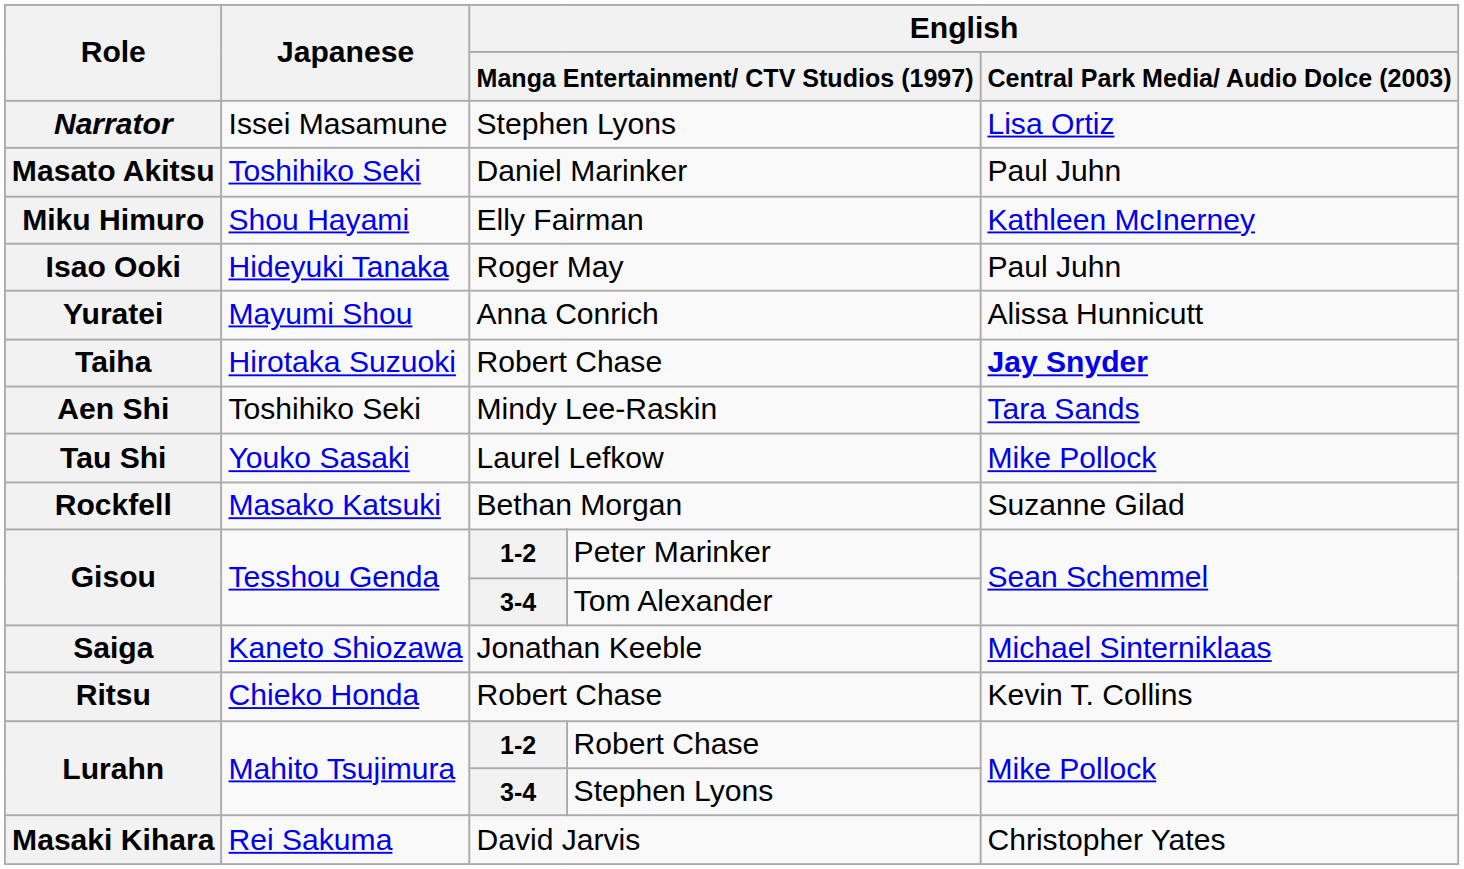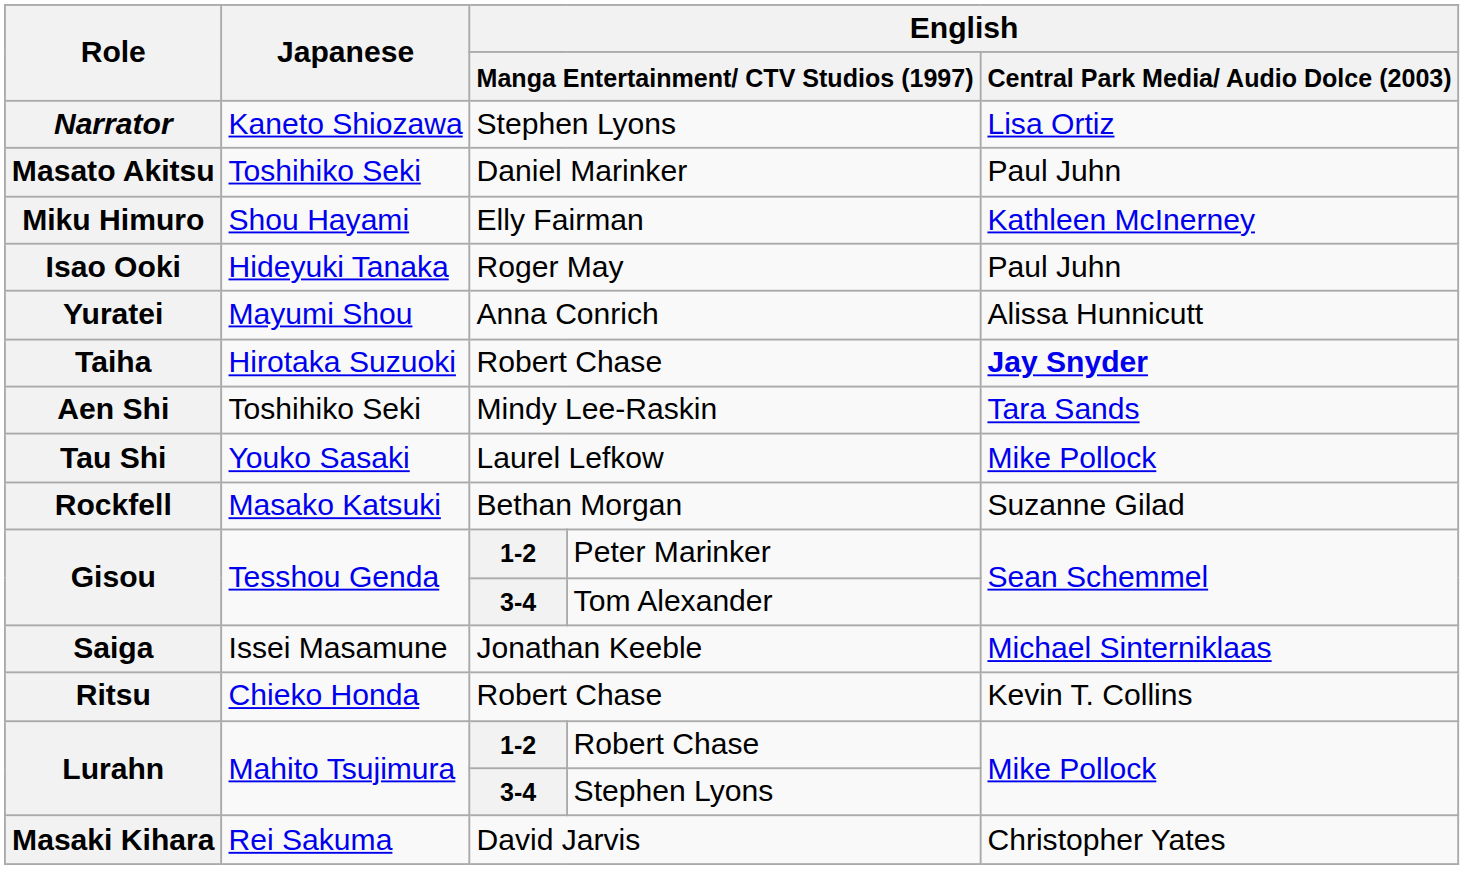 <table class="wikitable mw-collapsible">
 <tr>
 <th rowspan="2">Role</th>
 <th rowspan="2">Japanese</th>
 <th colspan="3">English</th>
 </tr>
 <tr>
 <th colspan="2"><small>Manga Entertainment/ CTV Studios (1997)</small></th>
 <th><small>Central Park Media/ Audio Dolce (2003)</small></th>
 </tr>
 <tr>
 <th><em>Narrator</em></th>
-<td>Issei Masamune</td>
+<td><a href='#'>Kaneto Shiozawa</a></td>
 <td colspan="2">Stephen Lyons</td>
 <td><a href='#'>Lisa Ortiz</a></td>
 </tr>
 <tr>
 <th>Masato Akitsu</th>
 <td><a href='#'>Toshihiko Seki</a></td>
 <td colspan="2">Daniel Marinker</td>
 <td>Paul Juhn</td>
 </tr>
 <tr>
 <th>Miku Himuro</th>
 <td><a href='#'>Shou Hayami</a></td>
 <td colspan="2">Elly Fairman</td>
 <td><a href='#'>Kathleen McInerney</a></td>
 </tr>
 <tr>
 <th>Isao Ooki</th>
 <td><a href='#'>Hideyuki Tanaka</a></td>
 <td colspan="2">Roger May</td>
 <td>Paul Juhn</td>
 </tr>
 <tr>
 <th>Yuratei</th>
 <td><a href='#'>Mayumi Shou</a></td>
 <td colspan="2">Anna Conrich</td>
 <td>Alissa Hunnicutt</td>
 </tr>
 <tr>
 <th>Taiha</th>
 <td><a href='#'>Hirotaka Suzuoki</a></td>
 <td colspan="2">Robert Chase</td>
 <td><strong><a href='#'>Jay Snyder</a></strong></td>
 </tr>
 <tr>
 <th>Aen Shi</th>
 <td>Toshihiko Seki</td>
 <td colspan="2">Mindy Lee-Raskin</td>
 <td><a href='#'>Tara Sands</a></td>
 </tr>
 <tr>
 <th>Tau Shi</th>
 <td><a href='#'>Youko Sasaki</a></td>
 <td colspan="2">Laurel Lefkow</td>
 <td><a href='#'>Mike Pollock</a></td>
 </tr>
 <tr>
 <th>Rockfell</th>
 <td><a href='#'>Masako Katsuki</a></td>
 <td colspan="2">Bethan Morgan</td>
 <td>Suzanne Gilad</td>
 </tr>
 <tr>
 <th rowspan="2">Gisou</th>
 <td rowspan="2"><a href='#'>Tesshou Genda</a></td>
 <th><small>1-2</small></th>
 <td>Peter Marinker</td>
 <td rowspan="2"><a href='#'>Sean Schemmel</a></td>
 </tr>
 <tr>
 <th><small>3-4</small></th>
 <td>Tom Alexander</td>
 </tr>
 <tr>
 <th>Saiga</th>
-<td><a href='#'>Kaneto Shiozawa</a></td>
+<td>Issei Masamune</td>
 <td colspan="2">Jonathan Keeble</td>
 <td><a href='#'>Michael Sinterniklaas</a></td>
 </tr>
 <tr>
 <th>Ritsu</th>
 <td><a href='#'>Chieko Honda</a></td>
 <td colspan="2">Robert Chase</td>
 <td>Kevin T. Collins</td>
 </tr>
 <tr>
 <th rowspan="2">Lurahn</th>
 <td rowspan="2"><a href='#'>Mahito Tsujimura</a></td>
 <th><small>1-2</small></th>
 <td>Robert Chase</td>
 <td rowspan="2"><a href='#'>Mike Pollock</a></td>
 </tr>
 <tr>
 <th><small>3-4</small></th>
 <td>Stephen Lyons</td>
 </tr>
 <tr>
 <th>Masaki Kihara</th>
 <td><a href='#'>Rei Sakuma</a></td>
 <td colspan="2">David Jarvis</td>
 <td>Christopher Yates</td>
 </tr>
 </table>
